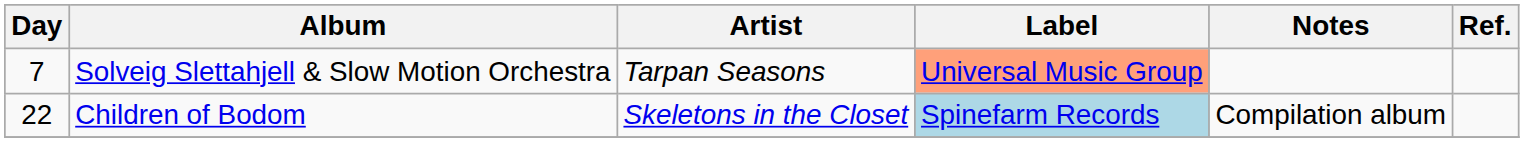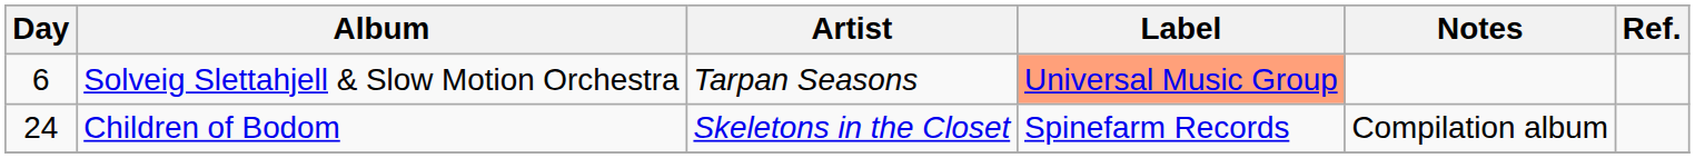 <table class="wikitable">
 <tr>
 <th>Day</th>
 <th>Album</th>
 <th>Artist</th>
 <th>Label</th>
 <th>Notes</th>
 <th>Ref.</th>
 </tr>
 <tr>
-<td rowspan="1" style="text-align:center;">7</td>
+<td rowspan="1" style="text-align:center;">6</td>
 <td><a href='#'>Solveig Slettahjell</a> & Slow Motion Orchestra</td>
 <td><em>Tarpan Seasons</em></td>
 <td style="background: lightsalmon;"><a href='#'>Universal Music Group</a></td>
 <td></td>
 <td></td>
 </tr>
 <tr>
-<td rowspan="1" style="text-align:center;">22</td>
+<td rowspan="1" style="text-align:center;">24</td>
 <td><a href='#'>Children of Bodom</a></td>
 <td><em><a href='#'>Skeletons in the Closet</a></em></td>
-<td style="background: lightblue;"><a href='#'>Spinefarm Records</a></td>
+<td><a href='#'>Spinefarm Records</a></td>
 <td>Compilation album</td>
 <td></td>
 </tr>
 <tr>
 </tr>
 </table>
